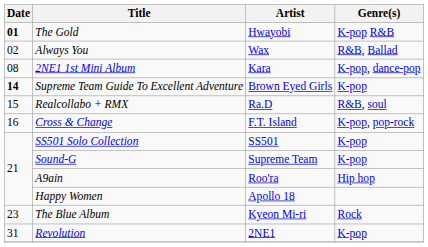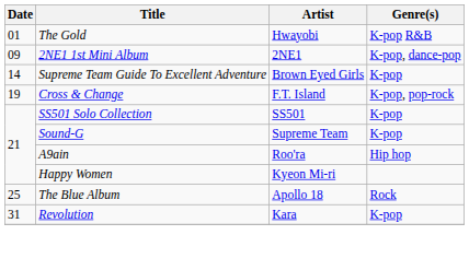 <table class="wikitable" style="text-align: left;">
 <tr>
 <th>Date</th>
 <th>Title</th>
 <th>Artist</th>
 <th>Genre(s)</th>
 </tr>
 <tr>
-<td rowspan="1"><strong>01</strong></td>
+<td rowspan="1">01</td>
 <td><em>The Gold</em></td>
 <td><a href='#'>Hwayobi</a></td>
 <td><a href='#'>K-pop</a> <a href='#'>R&B</a></td>
 </tr>
 <tr>
-<td>02</td>
-<td><em>Always You</em></td>
-<td><a href='#'>Wax</a></td>
-<td><a href='#'>R&B</a>, <a href='#'>Ballad</a></td>
-</tr>
-<tr>
-<td rowspan="1">08</td>
+<td rowspan="1">09</td>
 <td><a href='#'><em>2NE1 1st Mini Album</em></a></td>
-<td><a href='#'>Kara</a></td>
+<td><a href='#'>2NE1</a></td>
 <td><a href='#'>K-pop</a>, <a href='#'>dance-pop</a></td>
 </tr>
 <tr>
-<td rowspan="1"><strong>14</strong></td>
+<td rowspan="1">14</td>
 <td><em>Supreme Team Guide To Excellent Adventure</em></td>
 <td><a href='#'>Brown Eyed Girls</a></td>
 <td><a href='#'>K-pop</a></td>
 </tr>
 <tr>
-<td rowspan="1">15</td>
-<td><em>Realcollabo + RMX</em></td>
-<td><a href='#'>Ra.D</a></td>
-<td><a href='#'>R&B</a>, <a href='#'>soul</a></td>
-</tr>
-<tr>
-<td rowspan="1">16</td>
+<td rowspan="1">19</td>
 <td><em><a href='#'>Cross & Change</a></em></td>
 <td><a href='#'>F.T. Island</a></td>
 <td><a href='#'>K-pop</a>, <a href='#'>pop-rock</a></td>
 </tr>
 <tr>
 <td rowspan="4">21</td>
 <td><em><a href='#'>SS501 Solo Collection</a></em></td>
 <td><a href='#'>SS501</a></td>
 <td><a href='#'>K-pop</a></td>
 </tr>
 <tr>
 <td><em><a href='#'>Sound-G</a></em></td>
 <td><a href='#'>Supreme Team</a></td>
 <td><a href='#'>K-pop</a></td>
 </tr>
 <tr>
 <td><em>A9ain</em></td>
 <td><a href='#'>Roo'ra</a></td>
 <td><a href='#'>Hip hop</a></td>
 </tr>
 <tr>
 <td><em>Happy Women</em></td>
-<td><a href='#'>Apollo 18</a></td>
+<td><a href='#'>Kyeon Mi-ri</a></td>
 <td></td>
 </tr>
 <tr>
-<td>23</td>
+<td>25</td>
 <td><em>The Blue Album</em></td>
-<td><a href='#'>Kyeon Mi-ri</a></td>
+<td><a href='#'>Apollo 18</a></td>
 <td><a href='#'>Rock</a></td>
 </tr>
 <tr>
 <td rowspan="1">31</td>
 <td><a href='#'><em>Revolution</em></a></td>
-<td><a href='#'>2NE1</a></td>
+<td><a href='#'>Kara</a></td>
 <td><a href='#'>K-pop</a></td>
 </tr>
 <tr>
 </tr>
 </table>
